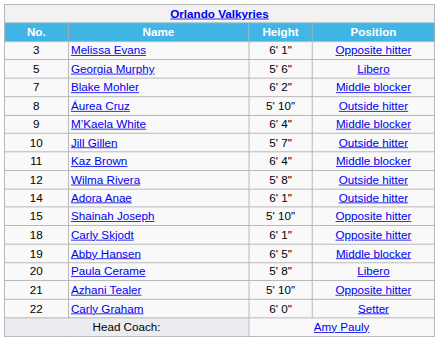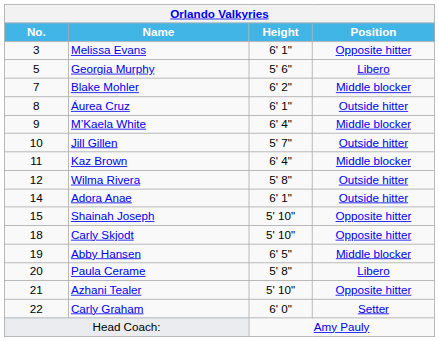 <table class="wikitable collapsible collapsed" style="font-size:90%; text-align:center">
 <tr>
 <th colspan=5 style="width:30em"><a href='#'>Orlando Valkyries</a></th>
 </tr>
 <tr>
 <th style="width:5em; color:#FFFFFF; background-color:#41B6E6">No.</th>
 <th style="width:15em; color:#FFFFFF; background-color:#41B6E6">Name</th>
 <th style="width:5em; color:#FFFFFF; background-color:#41B6E6">Height</th>
 <th style="width:10em; color:#FFFFFF; background-color:#41B6E6">Position</th>
 </tr>
 <tr>
 <td>3</td>
 <td align=left> <a href='#'>Melissa Evans</a></td>
 <td>6' 1"</td>
 <td><a href='#'>Opposite hitter</a></td>
 </tr>
 <tr>
 <td>5</td>
 <td align=left> <a href='#'>Georgia Murphy</a></td>
 <td>5' 6"</td>
 <td><a href='#'>Libero</a></td>
 </tr>
 <tr>
 <td>7</td>
 <td align=left> <a href='#'>Blake Mohler</a></td>
 <td>6' 2"</td>
 <td><a href='#'>Middle blocker</a></td>
 </tr>
 <tr>
 <td>8</td>
 <td align=left> <a href='#'>Áurea Cruz</a></td>
-<td>5' 10"</td>
+<td>6' 1"</td>
 <td><a href='#'>Outside hitter</a></td>
 </tr>
 <tr>
 <td>9</td>
 <td align=left> <a href='#'>M’Kaela White</a></td>
 <td>6' 4"</td>
 <td><a href='#'>Middle blocker</a></td>
 </tr>
 <tr>
 <td>10</td>
 <td align=left> <a href='#'>Jill Gillen</a></td>
 <td>5' 7"</td>
 <td><a href='#'>Outside hitter</a></td>
 </tr>
 <tr>
 <td>11</td>
 <td align=left> <a href='#'>Kaz Brown</a></td>
 <td>6' 4"</td>
 <td><a href='#'>Middle blocker</a></td>
 </tr>
 <tr>
 <td>12</td>
 <td align=left> <a href='#'>Wilma Rivera</a></td>
 <td>5' 8"</td>
 <td><a href='#'>Outside hitter</a></td>
 </tr>
 <tr>
 <td>14</td>
 <td align=left> <a href='#'>Adora Anae</a></td>
 <td>6' 1"</td>
 <td><a href='#'>Outside hitter</a></td>
 </tr>
 <tr>
 <td>15</td>
 <td align=left> <a href='#'>Shainah Joseph</a></td>
 <td>5' 10"</td>
 <td><a href='#'>Opposite hitter</a></td>
 </tr>
 <tr>
 <td>18</td>
 <td align=left> <a href='#'>Carly Skjodt</a></td>
-<td>6' 1"</td>
+<td>5' 10"</td>
 <td><a href='#'>Opposite hitter</a></td>
 </tr>
 <tr>
 <td>19</td>
 <td align=left> <a href='#'>Abby Hansen</a></td>
 <td>6' 5"</td>
 <td><a href='#'>Middle blocker</a></td>
 </tr>
 <tr>
 <td>20</td>
 <td align=left> <a href='#'>Paula Cerame</a></td>
 <td>5' 8"</td>
 <td><a href='#'>Libero</a></td>
 </tr>
 <tr>
 <td>21</td>
 <td align=left> <a href='#'>Azhani Tealer</a></td>
 <td>5' 10"</td>
 <td><a href='#'>Opposite hitter</a></td>
 </tr>
 <tr>
 <td>22</td>
 <td align=left> <a href='#'>Carly Graham</a></td>
 <td>6' 0"</td>
 <td><a href='#'>Setter</a></td>
 </tr>
 <tr class="sortbottom">
 <td colspan=2 style="background:#EAECF0">Head Coach:</td>
 <td colspan=2> <a href='#'>Amy Pauly</a></td>
 </tr>
 </table>
